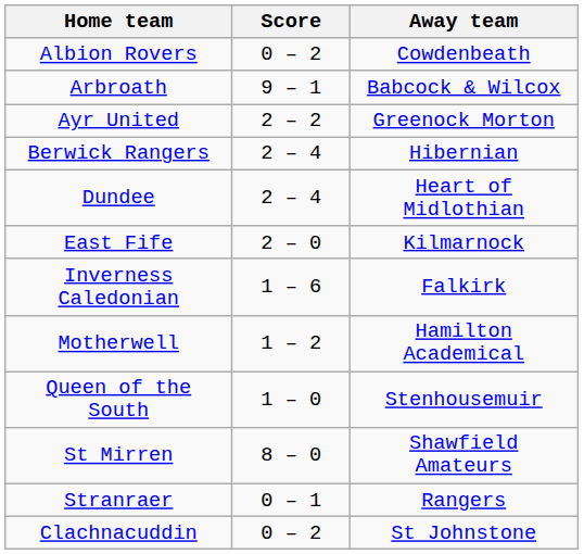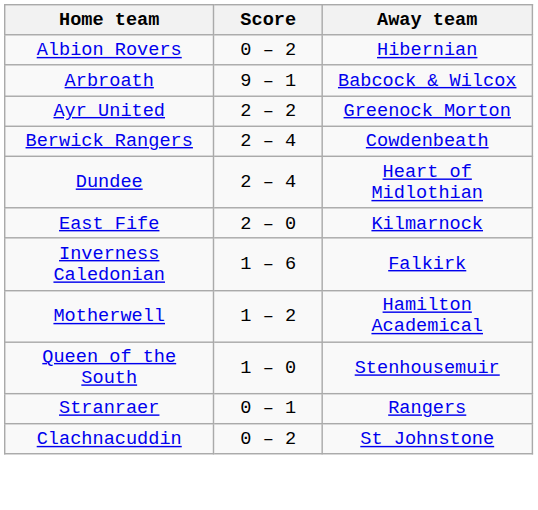 <table class="wikitable" style="text-align: center">
 <tr>
 <th width=140>Home team</th>
 <th width=70>Score</th>
 <th width=140>Away team</th>
 </tr>
 <tr>
 <td><a href='#'>Albion Rovers</a></td>
 <td>0 – 2</td>
-<td><a href='#'>Cowdenbeath</a></td>
+<td><a href='#'>Hibernian</a></td>
 </tr>
 <tr>
 <td><a href='#'>Arbroath</a></td>
 <td>9 – 1</td>
 <td><a href='#'>Babcock & Wilcox</a></td>
 </tr>
 <tr>
 <td><a href='#'>Ayr United</a></td>
 <td>2 – 2</td>
 <td><a href='#'>Greenock Morton</a></td>
 </tr>
 <tr>
 <td><a href='#'>Berwick Rangers</a></td>
 <td>2 – 4</td>
-<td><a href='#'>Hibernian</a></td>
+<td><a href='#'>Cowdenbeath</a></td>
 </tr>
 <tr>
 <td><a href='#'>Dundee</a></td>
 <td>2 – 4</td>
 <td><a href='#'>Heart of Midlothian</a></td>
 </tr>
 <tr>
 <td><a href='#'>East Fife</a></td>
 <td>2 – 0</td>
 <td><a href='#'>Kilmarnock</a></td>
 </tr>
 <tr>
 <td><a href='#'>Inverness Caledonian</a></td>
 <td>1 – 6</td>
 <td><a href='#'>Falkirk</a></td>
 </tr>
 <tr>
 <td><a href='#'>Motherwell</a></td>
 <td>1 – 2</td>
 <td><a href='#'>Hamilton Academical</a></td>
 </tr>
 <tr>
 <td><a href='#'>Queen of the South</a></td>
 <td>1 – 0</td>
 <td><a href='#'>Stenhousemuir</a></td>
 </tr>
 <tr>
-<td><a href='#'>St Mirren</a></td>
-<td>8 – 0</td>
-<td><a href='#'>Shawfield Amateurs</a></td>
-</tr>
-<tr>
 <td><a href='#'>Stranraer</a></td>
 <td>0 – 1</td>
 <td><a href='#'>Rangers</a></td>
 </tr>
 <tr>
 <td><a href='#'>Clachnacuddin</a></td>
 <td>0 – 2</td>
 <td><a href='#'>St Johnstone</a></td>
 </tr>
 </table>
